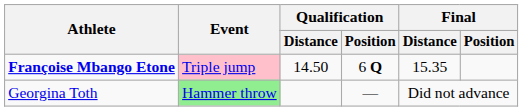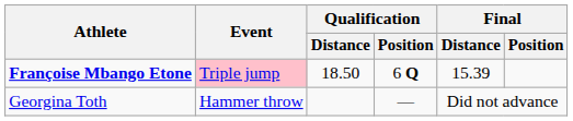 <table class=wikitable style="font-size:90%">
 <tr>
 <th rowspan="2">Athlete</th>
 <th rowspan="2">Event</th>
 <th colspan="2">Qualification</th>
 <th colspan="2">Final</th>
 </tr>
 <tr style="font-size:95%">
 <th>Distance</th>
 <th>Position</th>
 <th>Distance</th>
 <th>Position</th>
 </tr>
 <tr align=center>
 <td align=left><strong><a href='#'>Françoise Mbango Etone</a></strong></td>
 <td align=left style="background: pink;"><a href='#'>Triple jump</a></td>
-<td>14.50</td>
+<td>18.50</td>
 <td>6 <strong>Q</strong></td>
-<td>15.35</td>
+<td>15.39</td>
 <td></td>
 </tr>
 <tr align=center>
 <td align=left><a href='#'>Georgina Toth</a></td>
-<td align=left style="background: lightgreen;"><a href='#'>Hammer throw</a></td>
+<td align=left><a href='#'>Hammer throw</a></td>
 <td></td>
 <td>—</td>
 <td colspan=2>Did not advance</td>
 </tr>
 </table>
